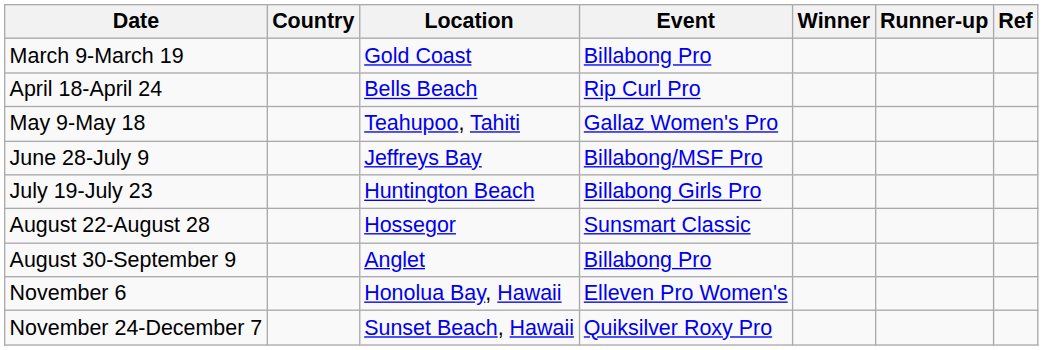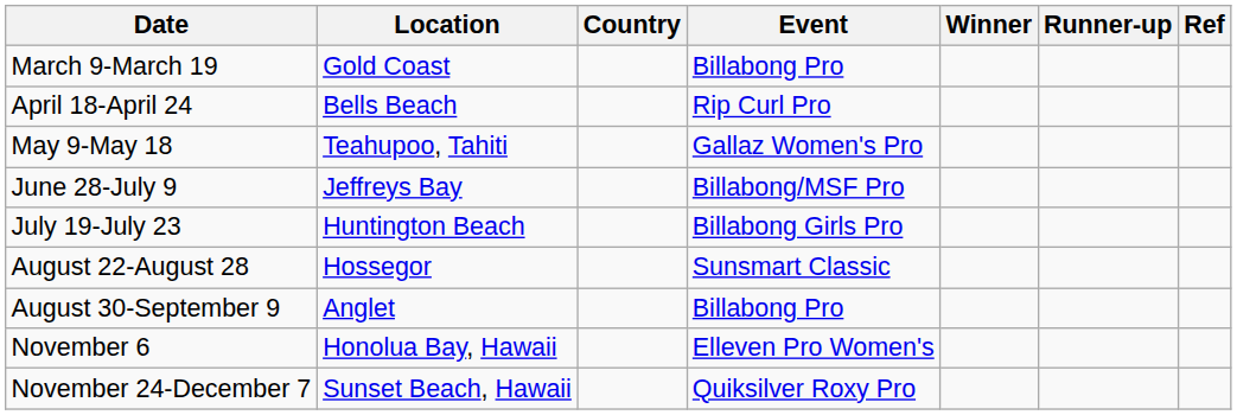 <table class="wikitable">
 <tr>
 <th>Date</th>
+<th>Location</th>
 <th>Country</th>
-<th>Location</th>
 <th>Event</th>
 <th>Winner</th>
 <th>Runner-up</th>
 <th>Ref</th>
 </tr>
 <tr>
 <td>March 9-March 19</td>
+<td><a href='#'>Gold Coast</a></td>
 <td></td>
-<td><a href='#'>Gold Coast</a></td>
 <td><a href='#'>Billabong Pro</a></td>
 <td></td>
 <td></td>
 <td></td>
 </tr>
 <tr>
 <td>April 18-April 24</td>
+<td><a href='#'>Bells Beach</a></td>
 <td></td>
-<td><a href='#'>Bells Beach</a></td>
 <td><a href='#'>Rip Curl Pro</a></td>
 <td></td>
 <td></td>
 <td></td>
 </tr>
 <tr>
 <td>May 9-May 18</td>
+<td><a href='#'>Teahupoo</a>, <a href='#'>Tahiti</a></td>
 <td></td>
-<td><a href='#'>Teahupoo</a>, <a href='#'>Tahiti</a></td>
 <td><a href='#'>Gallaz Women's Pro</a></td>
 <td></td>
 <td></td>
 <td></td>
 </tr>
 <tr>
 <td>June 28-July 9</td>
+<td><a href='#'>Jeffreys Bay</a></td>
 <td></td>
-<td><a href='#'>Jeffreys Bay</a></td>
 <td><a href='#'>Billabong/MSF Pro</a></td>
 <td></td>
 <td></td>
 <td></td>
 </tr>
 <tr>
 <td>July 19-July 23</td>
+<td><a href='#'>Huntington Beach</a></td>
 <td></td>
-<td><a href='#'>Huntington Beach</a></td>
 <td><a href='#'>Billabong Girls Pro</a></td>
 <td></td>
 <td></td>
 <td></td>
 </tr>
 <tr>
 <td>August 22-August 28</td>
+<td><a href='#'>Hossegor</a></td>
 <td></td>
-<td><a href='#'>Hossegor</a></td>
 <td><a href='#'>Sunsmart Classic</a></td>
 <td></td>
 <td></td>
 <td></td>
 </tr>
 <tr>
 <td>August 30-September 9</td>
+<td><a href='#'>Anglet</a></td>
 <td></td>
-<td><a href='#'>Anglet</a></td>
 <td><a href='#'>Billabong Pro</a></td>
 <td></td>
 <td></td>
 <td></td>
 </tr>
 <tr>
 <td>November 6</td>
+<td><a href='#'>Honolua Bay</a>, <a href='#'>Hawaii</a></td>
 <td></td>
-<td><a href='#'>Honolua Bay</a>, <a href='#'>Hawaii</a></td>
 <td><a href='#'>Elleven Pro Women's</a></td>
 <td></td>
 <td></td>
 <td></td>
 </tr>
 <tr>
 <td>November 24-December 7</td>
+<td><a href='#'>Sunset Beach</a>, <a href='#'>Hawaii</a></td>
 <td></td>
-<td><a href='#'>Sunset Beach</a>, <a href='#'>Hawaii</a></td>
 <td><a href='#'>Quiksilver Roxy Pro</a></td>
 <td></td>
 <td></td>
 <td></td>
 </tr>
 </table>
